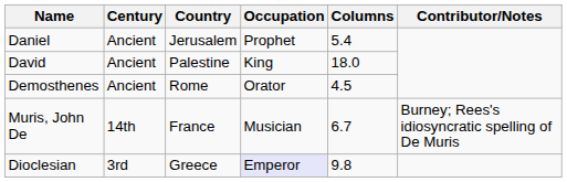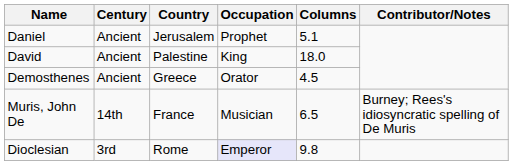 <table class="wikitable">
 <tr>
 <th>Name</th>
 <th>Century</th>
 <th>Country</th>
 <th>Occupation</th>
 <th>Columns</th>
 <th>Contributor/Notes</th>
 </tr>
 <tr>
 <td>Daniel</td>
 <td>Ancient</td>
 <td>Jerusalem</td>
 <td>Prophet</td>
-<td>5.4</td>
+<td>5.1</td>
 </tr>
 <tr>
 <td>David</td>
 <td>Ancient</td>
 <td>Palestine</td>
 <td>King</td>
 <td>18.0</td>
 </tr>
 <tr>
 <td>Demosthenes</td>
 <td>Ancient</td>
-<td>Rome</td>
+<td>Greece</td>
 <td>Orator</td>
 <td>4.5</td>
 </tr>
 <tr>
 <td>Muris, John De</td>
 <td>14th</td>
 <td>France</td>
 <td>Musician</td>
-<td>6.7</td>
+<td>6.5</td>
 <td>Burney; Rees's idiosyncratic spelling of De Muris</td>
 </tr>
 <tr>
 <td>Dioclesian</td>
 <td>3rd</td>
-<td>Greece</td>
+<td>Rome</td>
 <td style="background: lavender;">Emperor</td>
 <td>9.8</td>
 </tr>
 </table>
